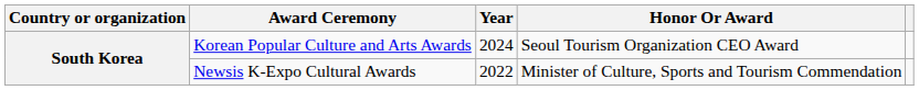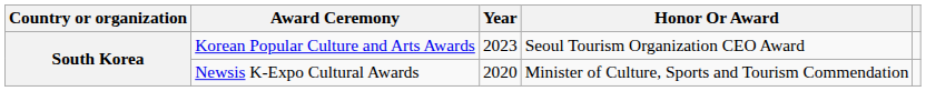 <table class="wikitable plainrowheaders sortable">
 <tr>
 <th scope="col">Country or organization</th>
 <th scope="col">Award Ceremony</th>
 <th scope="col">Year</th>
 <th scope="col">Honor Or Award</th>
 <th scope="col" class="unsortable"></th>
 </tr>
 <tr>
 <th scope="row" rowspan="2">South Korea</th>
 <td><a href='#'>Korean Popular Culture and Arts Awards</a></td>
-<td style="text-align:center">2024</td>
+<td style="text-align:center">2023</td>
 <td>Seoul Tourism Organization CEO Award</td>
 <td style="text-align:center"></td>
 </tr>
 <tr>
 <td><a href='#'>Newsis</a> K-Expo Cultural Awards</td>
-<td style="text-align:center">2022</td>
+<td style="text-align:center">2020</td>
 <td>Minister of Culture, Sports and Tourism Commendation</td>
 <td style="text-align:center"></td>
 </tr>
 </table>
